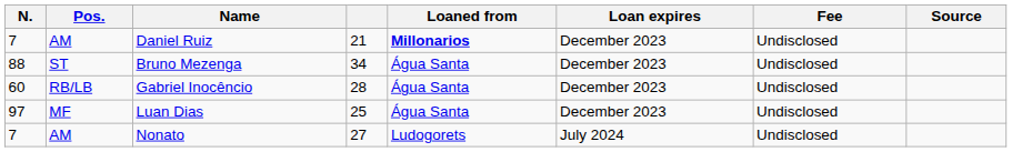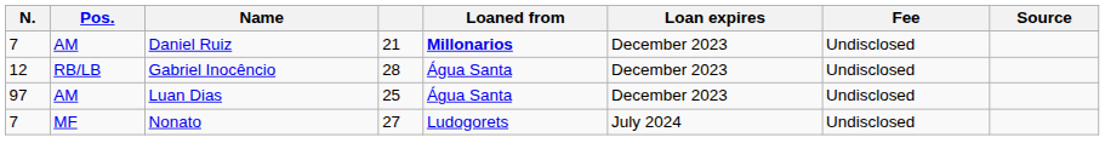 <table class="wikitable sortable" style="width:85%; text-align:center; text-align:left;">
 <tr>
 <th>N.</th>
 <th><a href='#'>Pos.</a></th>
 <th>Name</th>
 <th></th>
 <th>Loaned from</th>
 <th>Loan expires</th>
 <th>Fee</th>
 <th>Source</th>
 </tr>
 <tr>
 <td>7</td>
 <td><a href='#'>AM</a></td>
 <td style="text-align:left;"> <a href='#'>Daniel Ruiz</a></td>
 <td>21</td>
 <td style="text-align:left;"><strong><a href='#'>Millonarios</a> </strong></td>
 <td>December 2023</td>
 <td>Undisclosed</td>
 <td></td>
 </tr>
 <tr>
-<td>88</td>
-<td><a href='#'>ST</a></td>
-<td style="text-align:left;"> <a href='#'>Bruno Mezenga</a></td>
-<td>34</td>
-<td style="text-align:left;"><a href='#'>Água Santa</a></td>
-<td>December 2023</td>
-<td>Undisclosed</td>
-<td></td>
-</tr>
-<tr>
-<td>60</td>
+<td>12</td>
 <td><a href='#'>RB/LB</a></td>
 <td style="text-align:left;"> <a href='#'>Gabriel Inocêncio</a></td>
 <td>28</td>
 <td style="text-align:left;"><a href='#'>Água Santa</a></td>
 <td>December 2023</td>
 <td>Undisclosed</td>
 <td></td>
 </tr>
 <tr>
 <td>97</td>
-<td><a href='#'>MF</a></td>
+<td><a href='#'>AM</a></td>
 <td style="text-align:left;"> <a href='#'>Luan Dias</a></td>
 <td>25</td>
 <td style="text-align:left;"><a href='#'>Água Santa</a></td>
 <td>December 2023</td>
 <td>Undisclosed</td>
 <td></td>
 </tr>
 <tr>
 <td>7</td>
-<td><a href='#'>AM</a></td>
+<td><a href='#'>MF</a></td>
 <td style="text-align:left;"> <a href='#'>Nonato</a></td>
 <td>27</td>
 <td style="text-align:left;"><a href='#'>Ludogorets</a> </td>
 <td>July 2024</td>
 <td>Undisclosed</td>
 <td></td>
 </tr>
 </table>
